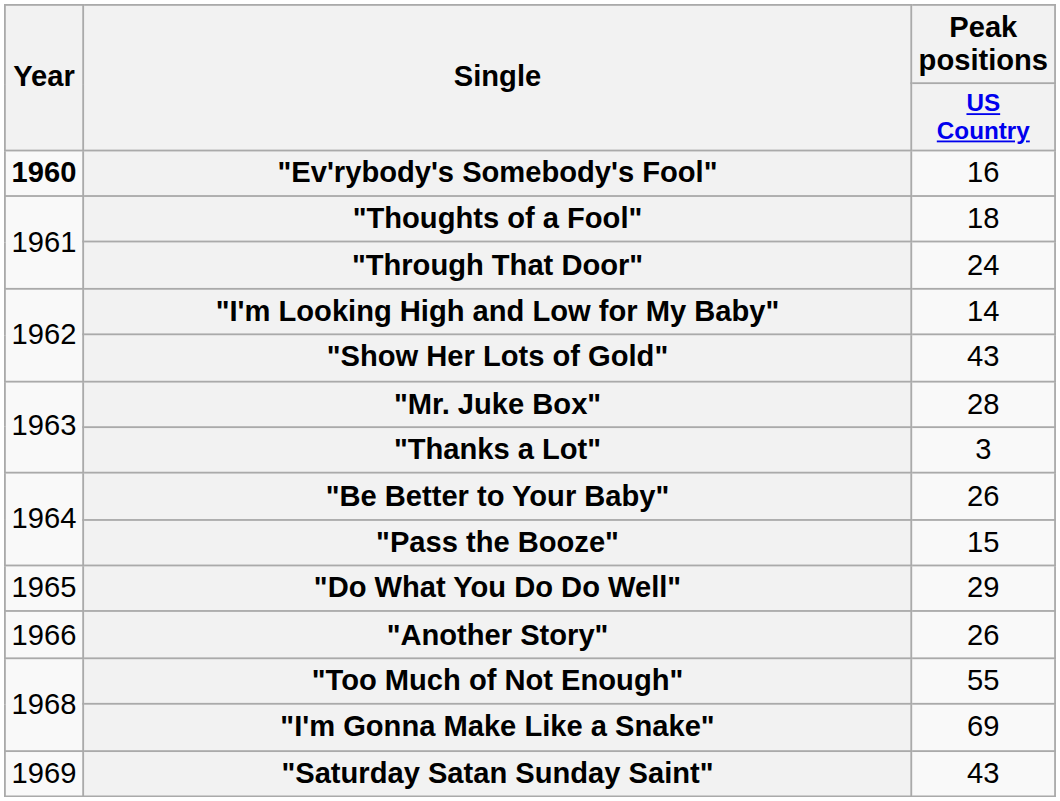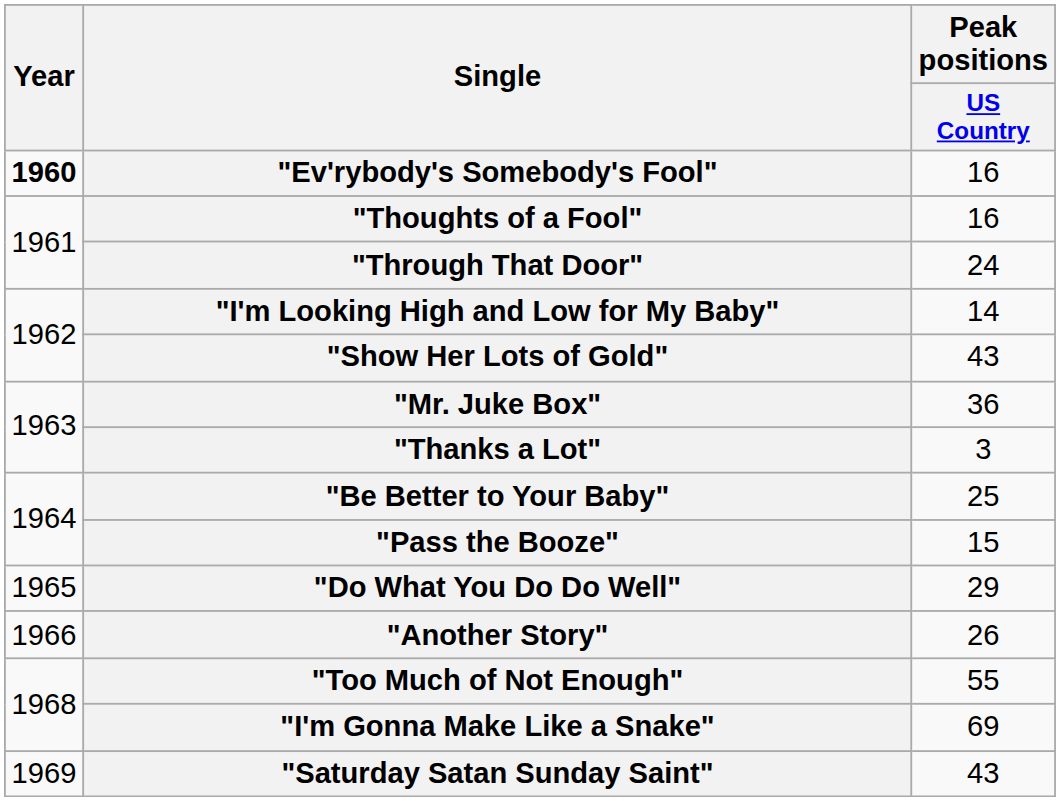 <table class="wikitable plainrowheaders" style="text-align:center;">
 <tr>
 <th rowspan="2">Year</th>
 <th rowspan="2" style="width:28em;">Single</th>
 <th colspan="1">Peak positions</th>
 </tr>
 <tr style="font-size:smaller;">
 <th width="65"><a href='#'>US Country</a></th>
 </tr>
 <tr>
 <td><strong>1960</strong></td>
 <th scope="row">"Ev'rybody's Somebody's Fool"</th>
 <td>16</td>
 </tr>
 <tr>
 <td rowspan="2">1961</td>
 <th scope="row">"Thoughts of a Fool"</th>
-<td>18</td>
+<td>16</td>
 </tr>
 <tr>
 <th scope="row">"Through That Door"</th>
 <td>24</td>
 </tr>
 <tr>
 <td rowspan="2">1962</td>
 <th scope="row">"I'm Looking High and Low for My Baby"</th>
 <td>14</td>
 </tr>
 <tr>
 <th scope="row">"Show Her Lots of Gold"</th>
 <td>43</td>
 </tr>
 <tr>
 <td rowspan="2">1963</td>
 <th scope="row">"Mr. Juke Box"</th>
-<td>28</td>
+<td>36</td>
 </tr>
 <tr>
 <th scope="row">"Thanks a Lot"</th>
 <td>3</td>
 </tr>
 <tr>
 <td rowspan="2">1964</td>
 <th scope="row">"Be Better to Your Baby"</th>
-<td>26</td>
+<td>25</td>
 </tr>
 <tr>
 <th scope="row">"Pass the Booze"</th>
 <td>15</td>
 </tr>
 <tr>
 <td>1965</td>
 <th scope="row">"Do What You Do Do Well"</th>
 <td>29</td>
 </tr>
 <tr>
 <td>1966</td>
 <th scope="row">"Another Story"</th>
 <td>26</td>
 </tr>
 <tr>
 <td rowspan="2">1968</td>
 <th scope="row">"Too Much of Not Enough"</th>
 <td>55</td>
 </tr>
 <tr>
 <th scope="row">"I'm Gonna Make Like a Snake"</th>
 <td>69</td>
 </tr>
 <tr>
 <td>1969</td>
 <th scope="row">"Saturday Satan Sunday Saint"</th>
 <td>43</td>
 </tr>
 <tr>
 </tr>
 </table>
